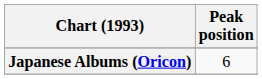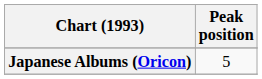 <table class="wikitable sortable plainrowheaders" style="text-align:center">
 <tr>
 <th>Chart (1993)</th>
 <th>Peak<br>position</th>
 </tr>
 <tr>
 </tr>
 <tr>
 </tr>
 <tr>
 </tr>
 <tr>
 </tr>
 <tr>
 </tr>
 <tr>
 <th scope="row">Japanese Albums (<a href='#'>Oricon</a>)</th>
-<td>6</td>
+<td>5</td>
 </tr>
 <tr>
 </tr>
 <tr>
 </tr>
 <tr>
 </tr>
 <tr>
 </tr>
 <tr>
 </tr>
 <tr>
 </tr>
 </table>
